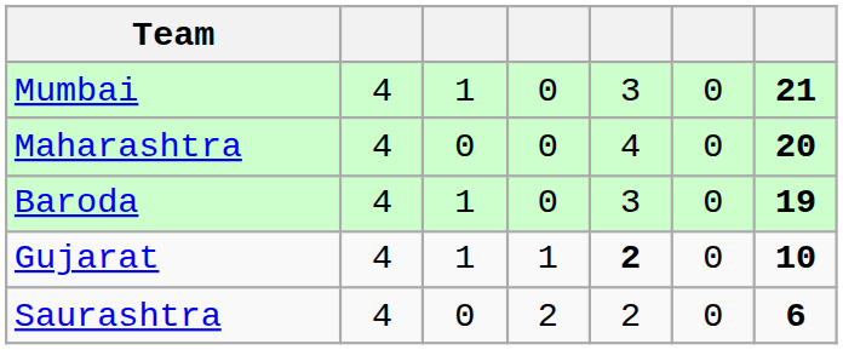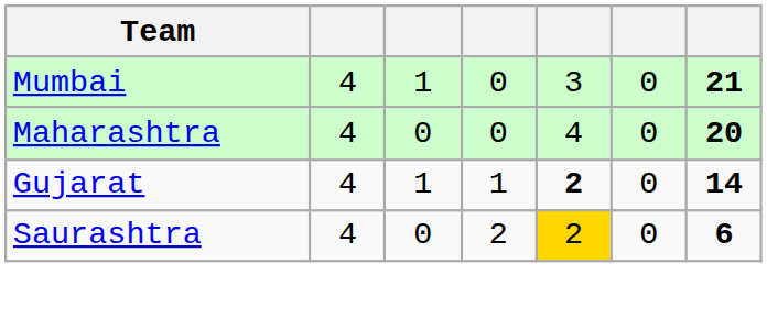 <table class="wikitable" style="text-align:center">
 <tr>
 <th style="width:120px">Team</th>
 <th style="width:25px"></th>
 <th style="width:25px"></th>
 <th style="width:25px"></th>
 <th style="width:25px"></th>
 <th style="width:25px"></th>
 <th style="width:25px"></th>
 </tr>
 <tr style="background:#cfc;">
 <td style="text-align:left"><a href='#'>Mumbai</a></td>
 <td>4</td>
 <td>1</td>
 <td>0</td>
 <td>3</td>
 <td>0</td>
 <td><strong>21</strong></td>
 </tr>
 <tr style="background:#cfc;">
 <td style="text-align:left"><a href='#'>Maharashtra</a></td>
 <td>4</td>
 <td>0</td>
 <td>0</td>
 <td>4</td>
 <td>0</td>
 <td><strong>20</strong></td>
 </tr>
-<tr style="background:#cfc;">
-<td style="text-align:left"><a href='#'>Baroda</a></td>
-<td>4</td>
-<td>1</td>
-<td>0</td>
-<td>3</td>
-<td>0</td>
-<td><strong>19</strong></td>
-</tr>
 <tr>
 <td style="text-align:left"><a href='#'>Gujarat</a></td>
 <td>4</td>
 <td>1</td>
 <td>1</td>
 <td><strong>2</strong></td>
 <td>0</td>
-<td><strong>10</strong></td>
+<td><strong>14</strong></td>
 </tr>
 <tr>
 <td style="text-align:left"><a href='#'>Saurashtra</a></td>
 <td>4</td>
 <td>0</td>
 <td>2</td>
-<td>2</td>
+<td style="background: gold;">2</td>
 <td>0</td>
 <td><strong>6</strong></td>
 </tr>
 </table>
